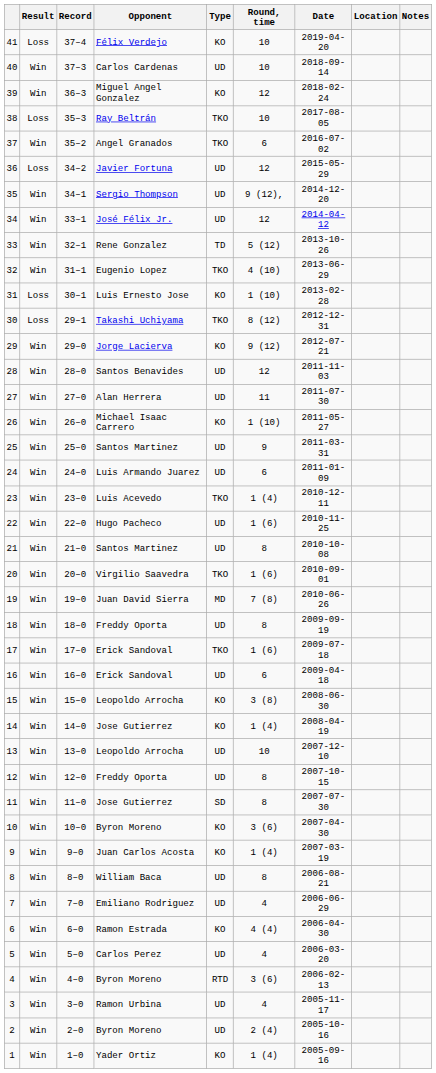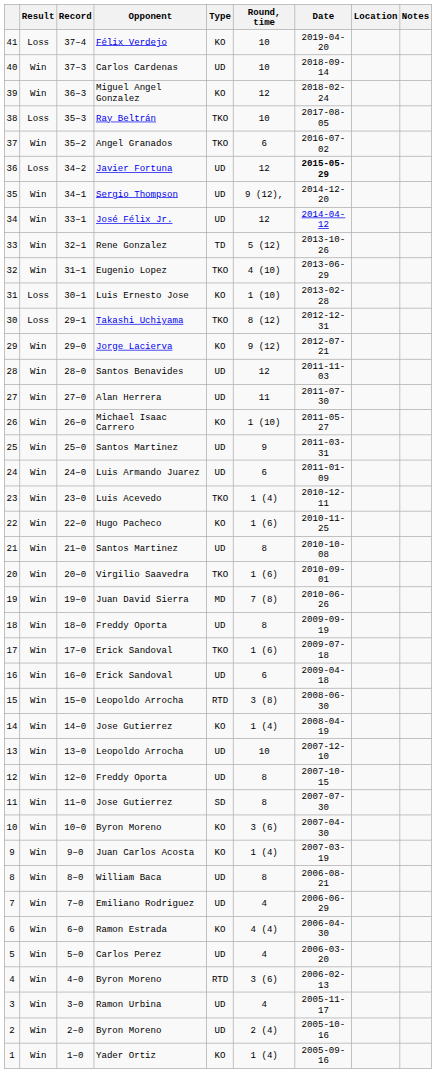 <table class=wikitable style=text-align:center>
 <tr>
 <th></th>
 <th>Result</th>
 <th>Record</th>
 <th>Opponent</th>
 <th>Type</th>
 <th>Round, time</th>
 <th>Date</th>
 <th>Location</th>
 <th>Notes</th>
 </tr>
 <tr>
 <td>41</td>
 <td>Loss</td>
 <td>37–4</td>
 <td align=left><a href='#'>Félix Verdejo</a></td>
 <td>KO</td>
 <td>10</td>
 <td>2019-04-20</td>
 <td align=left></td>
 <td align=left></td>
 </tr>
 <tr>
 <td>40</td>
 <td>Win</td>
 <td>37–3</td>
 <td align=left>Carlos Cardenas</td>
 <td>UD</td>
 <td>10</td>
 <td>2018-09-14</td>
 <td align=left></td>
 <td align=left></td>
 </tr>
 <tr>
 <td>39</td>
 <td>Win</td>
 <td>36–3</td>
 <td align=left>Miguel Angel Gonzalez</td>
 <td>KO</td>
 <td>12</td>
 <td>2018-02-24</td>
 <td align=left></td>
 <td align=left></td>
 </tr>
 <tr>
 <td>38</td>
 <td>Loss</td>
 <td>35–3</td>
 <td align=left><a href='#'>Ray Beltrán</a></td>
 <td>TKO</td>
 <td>10</td>
 <td>2017-08-05</td>
 <td align=left></td>
 <td align=left></td>
 </tr>
 <tr>
 <td>37</td>
 <td>Win</td>
 <td>35–2</td>
 <td align=left>Angel Granados</td>
 <td>TKO</td>
 <td>6</td>
 <td>2016-07-02</td>
 <td align=left></td>
 <td align=left></td>
 </tr>
 <tr>
 <td>36</td>
 <td>Loss</td>
 <td>34–2</td>
 <td align=left><a href='#'>Javier Fortuna</a></td>
 <td>UD</td>
 <td>12</td>
-<td>2015-05-29</td>
+<td><strong>2015-05-29</strong></td>
 <td align=left></td>
 <td align=left></td>
 </tr>
 <tr>
 <td>35</td>
 <td>Win</td>
 <td>34–1</td>
 <td align=left><a href='#'>Sergio Thompson</a></td>
 <td>UD</td>
 <td>9 (12), </td>
 <td>2014-12-20</td>
 <td align=left></td>
 <td align=left></td>
 </tr>
 <tr>
 <td>34</td>
 <td>Win</td>
 <td>33–1</td>
 <td align=left><a href='#'>José Félix Jr.</a></td>
 <td>UD</td>
 <td>12</td>
 <td><a href='#'>2014-04-12</a></td>
 <td align=left></td>
 <td align=left></td>
 </tr>
 <tr>
 <td>33</td>
 <td>Win</td>
 <td>32–1</td>
 <td align=left>Rene Gonzalez</td>
 <td>TD</td>
 <td>5 (12)</td>
 <td>2013-10-26</td>
 <td align=left></td>
 <td align=left></td>
 </tr>
 <tr>
 <td>32</td>
 <td>Win</td>
 <td>31–1</td>
 <td align=left>Eugenio Lopez</td>
 <td>TKO</td>
 <td>4 (10)</td>
 <td>2013-06-29</td>
 <td align=left></td>
 <td align=left></td>
 </tr>
 <tr>
 <td>31</td>
 <td>Loss</td>
 <td>30–1</td>
 <td align=left>Luis Ernesto Jose</td>
 <td>KO</td>
 <td>1 (10)</td>
 <td>2013-02-28</td>
 <td align=left></td>
 <td align=left></td>
 </tr>
 <tr>
 <td>30</td>
 <td>Loss</td>
 <td>29–1</td>
 <td align=left><a href='#'>Takashi Uchiyama</a></td>
 <td>TKO</td>
 <td>8 (12)</td>
 <td>2012-12-31</td>
 <td align=left></td>
 <td align=left></td>
 </tr>
 <tr>
 <td>29</td>
 <td>Win</td>
 <td>29–0</td>
 <td align=left><a href='#'>Jorge Lacierva</a></td>
 <td>KO</td>
 <td>9 (12)</td>
 <td>2012-07-21</td>
 <td align=left></td>
 <td align=left></td>
 </tr>
 <tr>
 <td>28</td>
 <td>Win</td>
 <td>28–0</td>
 <td align=left>Santos Benavides</td>
 <td>UD</td>
 <td>12</td>
 <td>2011-11-03</td>
 <td align=left></td>
 <td align=left></td>
 </tr>
 <tr>
 <td>27</td>
 <td>Win</td>
 <td>27–0</td>
 <td align=left>Alan Herrera</td>
 <td>UD</td>
 <td>11</td>
 <td>2011-07-30</td>
 <td align=left></td>
 <td align=left></td>
 </tr>
 <tr>
 <td>26</td>
 <td>Win</td>
 <td>26–0</td>
 <td align=left>Michael Isaac Carrero</td>
 <td>KO</td>
 <td>1 (10)</td>
 <td>2011-05-27</td>
 <td align=left></td>
 <td align=left></td>
 </tr>
 <tr>
 <td>25</td>
 <td>Win</td>
 <td>25–0</td>
 <td align=left>Santos Martinez</td>
 <td>UD</td>
 <td>9</td>
 <td>2011-03-31</td>
 <td align=left></td>
 <td align=left></td>
 </tr>
 <tr>
 <td>24</td>
 <td>Win</td>
 <td>24–0</td>
 <td align=left>Luis Armando Juarez</td>
 <td>UD</td>
 <td>6</td>
 <td>2011-01-09</td>
 <td align=left></td>
 <td align=left></td>
 </tr>
 <tr>
 <td>23</td>
 <td>Win</td>
 <td>23–0</td>
 <td align=left>Luis Acevedo</td>
 <td>TKO</td>
 <td>1 (4)</td>
 <td>2010-12-11</td>
 <td align=left></td>
 <td align=left></td>
 </tr>
 <tr>
 <td>22</td>
 <td>Win</td>
 <td>22–0</td>
 <td align=left>Hugo Pacheco</td>
-<td>UD</td>
+<td>KO</td>
 <td>1 (6)</td>
 <td>2010-11-25</td>
 <td align=left></td>
 <td align=left></td>
 </tr>
 <tr>
 <td>21</td>
 <td>Win</td>
 <td>21–0</td>
 <td align=left>Santos Martinez</td>
 <td>UD</td>
 <td>8</td>
 <td>2010-10-08</td>
 <td align=left></td>
 <td align=left></td>
 </tr>
 <tr>
 <td>20</td>
 <td>Win</td>
 <td>20–0</td>
 <td align=left>Virgilio Saavedra</td>
 <td>TKO</td>
 <td>1 (6)</td>
 <td>2010-09-01</td>
 <td align=left></td>
 <td align=left></td>
 </tr>
 <tr>
 <td>19</td>
 <td>Win</td>
 <td>19–0</td>
 <td align=left>Juan David Sierra</td>
 <td>MD</td>
 <td>7 (8)</td>
 <td>2010-06-26</td>
 <td align=left></td>
 <td align=left></td>
 </tr>
 <tr>
 <td>18</td>
 <td>Win</td>
 <td>18–0</td>
 <td align=left>Freddy Oporta</td>
 <td>UD</td>
 <td>8</td>
 <td>2009-09-19</td>
 <td align=left></td>
 <td align=left></td>
 </tr>
 <tr>
 <td>17</td>
 <td>Win</td>
 <td>17–0</td>
 <td align=left>Erick Sandoval</td>
 <td>TKO</td>
 <td>1 (6)</td>
 <td>2009-07-18</td>
 <td align=left></td>
 <td align=left></td>
 </tr>
 <tr>
 <td>16</td>
 <td>Win</td>
 <td>16–0</td>
 <td align=left>Erick Sandoval</td>
 <td>UD</td>
 <td>6</td>
 <td>2009-04-18</td>
 <td align=left></td>
 <td align=left></td>
 </tr>
 <tr>
 <td>15</td>
 <td>Win</td>
 <td>15–0</td>
 <td align=left>Leopoldo Arrocha</td>
-<td>KO</td>
+<td>RTD</td>
 <td>3 (8)</td>
 <td>2008-06-30</td>
 <td align=left></td>
 <td align=left></td>
 </tr>
 <tr>
 <td>14</td>
 <td>Win</td>
 <td>14–0</td>
 <td align=left>Jose Gutierrez</td>
 <td>KO</td>
 <td>1 (4)</td>
 <td>2008-04-19</td>
 <td align=left></td>
 <td align=left></td>
 </tr>
 <tr>
 <td>13</td>
 <td>Win</td>
 <td>13–0</td>
 <td align=left>Leopoldo Arrocha</td>
 <td>UD</td>
 <td>10</td>
 <td>2007-12-10</td>
 <td align=left></td>
 <td align=left></td>
 </tr>
 <tr>
 <td>12</td>
 <td>Win</td>
 <td>12–0</td>
 <td align=left>Freddy Oporta</td>
 <td>UD</td>
 <td>8</td>
 <td>2007-10-15</td>
 <td align=left></td>
 <td align=left></td>
 </tr>
 <tr>
 <td>11</td>
 <td>Win</td>
 <td>11–0</td>
 <td align=left>Jose Gutierrez</td>
 <td>SD</td>
 <td>8</td>
 <td>2007-07-30</td>
 <td align=left></td>
 <td align=left></td>
 </tr>
 <tr>
 <td>10</td>
 <td>Win</td>
 <td>10–0</td>
 <td align=left>Byron Moreno</td>
 <td>KO</td>
 <td>3 (6)</td>
 <td>2007-04-30</td>
 <td align=left></td>
 <td align=left></td>
 </tr>
 <tr>
 <td>9</td>
 <td>Win</td>
 <td>9–0</td>
 <td align=left>Juan Carlos Acosta</td>
 <td>KO</td>
 <td>1 (4)</td>
 <td>2007-03-19</td>
 <td align=left></td>
 <td align=left></td>
 </tr>
 <tr>
 <td>8</td>
 <td>Win</td>
 <td>8–0</td>
 <td align=left>William Baca</td>
 <td>UD</td>
 <td>8</td>
 <td>2006-08-21</td>
 <td align=left></td>
 <td align=left></td>
 </tr>
 <tr>
 <td>7</td>
 <td>Win</td>
 <td>7–0</td>
 <td align=left>Emiliano Rodriguez</td>
 <td>UD</td>
 <td>4</td>
 <td>2006-06-29</td>
 <td align=left></td>
 <td align=left></td>
 </tr>
 <tr>
 <td>6</td>
 <td>Win</td>
 <td>6–0</td>
 <td align=left>Ramon Estrada</td>
 <td>KO</td>
 <td>4 (4)</td>
 <td>2006-04-30</td>
 <td align=left></td>
 <td align=left></td>
 </tr>
 <tr>
 <td>5</td>
 <td>Win</td>
 <td>5–0</td>
 <td align=left>Carlos Perez</td>
 <td>UD</td>
 <td>4</td>
 <td>2006-03-20</td>
 <td align=left></td>
 <td align=left></td>
 </tr>
 <tr>
 <td>4</td>
 <td>Win</td>
 <td>4–0</td>
 <td align=left>Byron Moreno</td>
 <td>RTD</td>
 <td>3 (6)</td>
 <td>2006-02-13</td>
 <td align=left></td>
 <td align=left></td>
 </tr>
 <tr>
 <td>3</td>
 <td>Win</td>
 <td>3–0</td>
 <td align=left>Ramon Urbina</td>
 <td>UD</td>
 <td>4</td>
 <td>2005-11-17</td>
 <td align=left></td>
 <td align=left></td>
 </tr>
 <tr>
 <td>2</td>
 <td>Win</td>
 <td>2–0</td>
 <td align=left>Byron Moreno</td>
 <td>UD</td>
 <td>2 (4)</td>
 <td>2005-10-16</td>
 <td align=left></td>
 <td align=left></td>
 </tr>
 <tr>
 <td>1</td>
 <td>Win</td>
 <td>1–0</td>
 <td align=left>Yader Ortiz</td>
 <td>KO</td>
 <td>1 (4)</td>
 <td>2005-09-16</td>
 <td align=left></td>
 <td align=left></td>
 </tr>
 </table>
